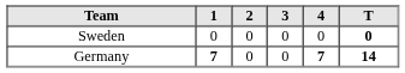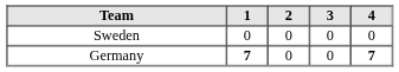 <table border=1 cellspacing=0 width=425 style="margin-left:3em;">
 <tr style="text-align:center; background-color:#e6e6e6;">
 <th>Team</th>
 <th>1</th>
 <th>2</th>
 <th>3</th>
 <th>4</th>
-<th>T</th>
 </tr>
 <tr style="text-align:center">
 <td> Sweden</td>
 <td>0</td>
 <td>0</td>
 <td>0</td>
 <td>0</td>
-<th>0</th>
 </tr>
 <tr style="text-align:center">
 <td> Germany</td>
 <td><strong>7</strong></td>
 <td>0</td>
 <td>0</td>
 <td><strong>7</strong></td>
-<th>14</th>
 </tr>
 </table>
